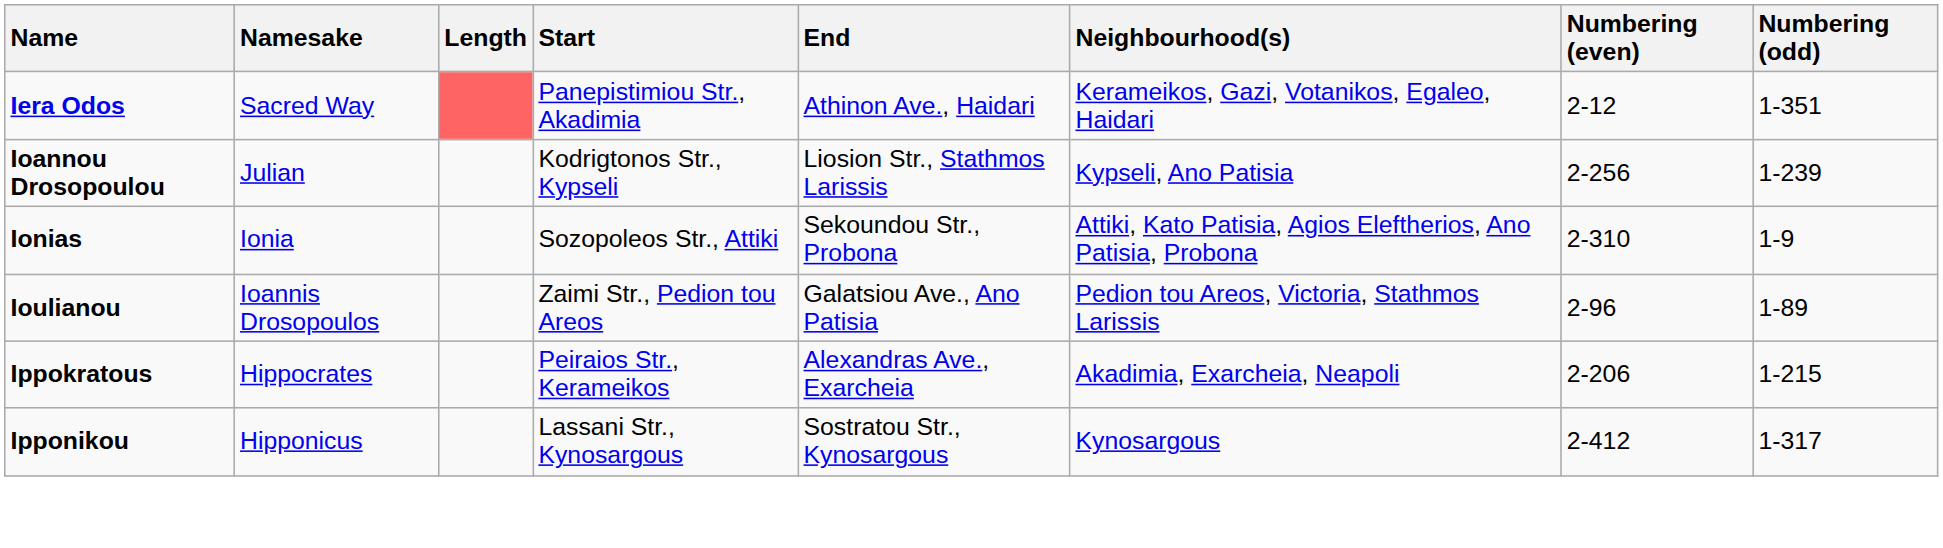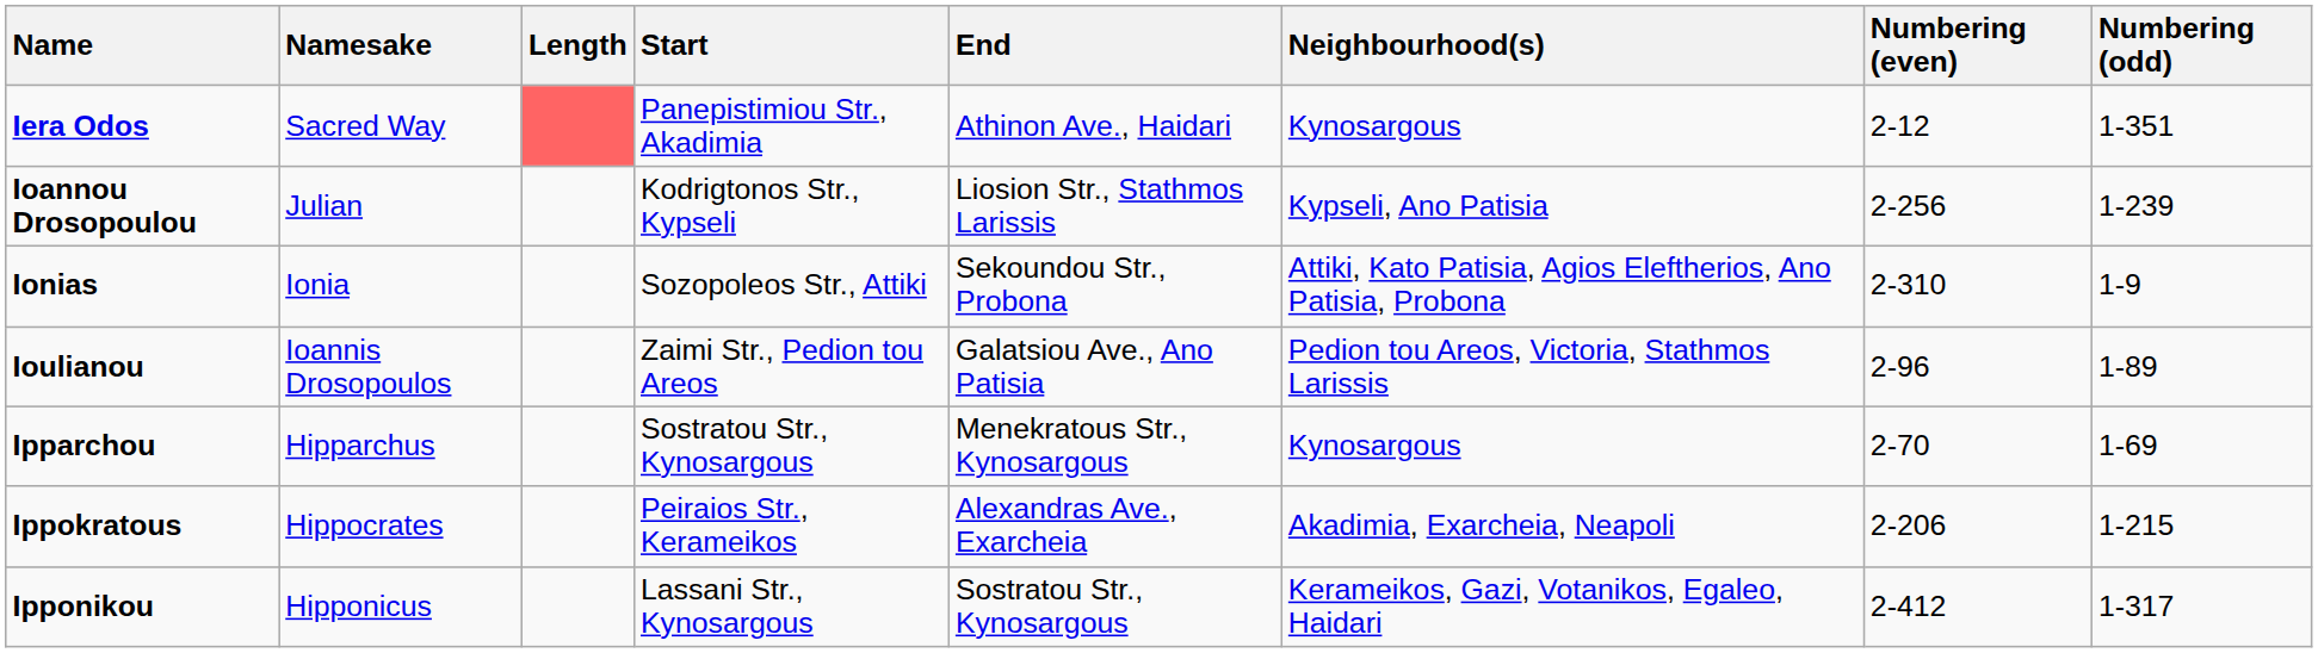 <table class="wikitable sortable">
 <tr>
 <th style="text-align:left;">Name</th>
 <th style="text-align:left;">Namesake</th>
 <th style="text-align:left;">Length</th>
 <th style="text-align:left;">Start</th>
 <th style="text-align:left;">End</th>
 <th style="text-align:left;">Neighbourhood(s)</th>
 <th style="text-align:left;">Numbering (even)</th>
 <th style="text-align:left;">Numbering (odd)</th>
 </tr>
 <tr class="sort">
 <td><strong><a href='#'>Iera Odos</a></strong><br></td>
 <td><a href='#'>Sacred Way</a></td>
 <td style="background:#ff6464;"></td>
 <td><a href='#'>Panepistimiou Str.</a>, <a href='#'>Akadimia</a></td>
 <td><a href='#'>Athinon Ave.</a>, <a href='#'>Haidari</a></td>
-<td><a href='#'>Kerameikos</a>, <a href='#'>Gazi</a>, <a href='#'>Votanikos</a>, <a href='#'>Egaleo</a>, <a href='#'>Haidari</a></td>
+<td><a href='#'>Kynosargous</a></td>
 <td>2-12</td>
 <td>1-351</td>
 </tr>
 <tr>
 <td><strong>Ioannou Drosopoulou</strong><br></td>
 <td><a href='#'>Julian</a></td>
 <td></td>
 <td>Kodrigtonos Str., <a href='#'>Kypseli</a></td>
 <td>Liosion Str., <a href='#'>Stathmos Larissis</a></td>
 <td><a href='#'>Kypseli</a>, <a href='#'>Ano Patisia</a></td>
 <td>2-256</td>
 <td>1-239</td>
 </tr>
 <tr>
 <td><strong>Ionias</strong><br></td>
 <td><a href='#'>Ionia</a></td>
 <td></td>
 <td>Sozopoleos Str., <a href='#'>Attiki</a></td>
 <td>Sekoundou Str., <a href='#'>Probona</a></td>
 <td><a href='#'>Attiki</a>, <a href='#'>Kato Patisia</a>, <a href='#'>Agios Eleftherios</a>, <a href='#'>Ano Patisia</a>, <a href='#'>Probona</a></td>
 <td>2-310</td>
 <td>1-9</td>
 </tr>
 <tr>
 <td><strong>Ioulianou</strong><br></td>
 <td><a href='#'>Ioannis Drosopoulos</a></td>
 <td></td>
 <td>Zaimi Str., <a href='#'>Pedion tou Areos</a></td>
 <td>Galatsiou Ave., <a href='#'>Ano Patisia</a></td>
 <td><a href='#'>Pedion tou Areos</a>, <a href='#'>Victoria</a>, <a href='#'>Stathmos Larissis</a></td>
 <td>2-96</td>
 <td>1-89</td>
 </tr>
 <tr>
+<td><strong>Ipparchou</strong><br></td>
+<td><a href='#'>Hipparchus</a></td>
+<td></td>
+<td>Sostratou Str., <a href='#'>Kynosargous</a></td>
+<td>Menekratous Str., <a href='#'>Kynosargous</a></td>
+<td><a href='#'>Kynosargous</a></td>
+<td>2-70</td>
+<td>1-69</td>
+</tr>
+<tr>
 <td><strong>Ippokratous</strong><br></td>
 <td><a href='#'>Hippocrates</a></td>
 <td></td>
 <td><a href='#'>Peiraios Str.</a>, <a href='#'>Kerameikos</a></td>
 <td><a href='#'>Alexandras Ave.</a>, <a href='#'>Exarcheia</a></td>
 <td><a href='#'>Akadimia</a>, <a href='#'>Exarcheia</a>, <a href='#'>Neapoli</a></td>
 <td>2-206</td>
 <td>1-215</td>
 </tr>
 <tr>
 <td><strong>Ipponikou</strong><br></td>
 <td><a href='#'>Hipponicus</a></td>
 <td></td>
 <td>Lassani Str., <a href='#'>Kynosargous</a></td>
 <td>Sostratou Str., <a href='#'>Kynosargous</a></td>
-<td><a href='#'>Kynosargous</a></td>
+<td><a href='#'>Kerameikos</a>, <a href='#'>Gazi</a>, <a href='#'>Votanikos</a>, <a href='#'>Egaleo</a>, <a href='#'>Haidari</a></td>
 <td>2-412</td>
 <td>1-317</td>
 </tr>
 </table>
